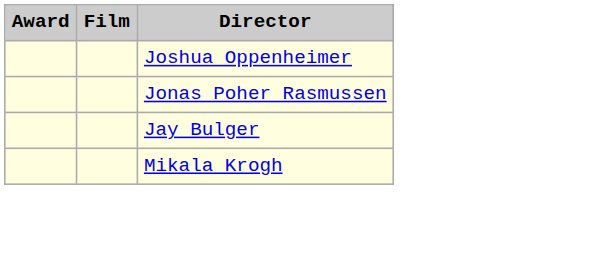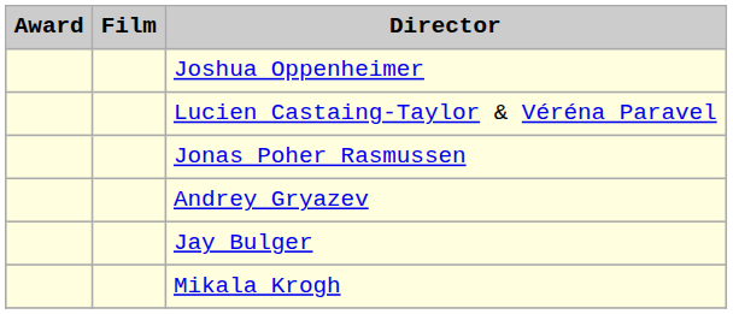 <table border="2" cellpadding="4" cellspacing="0" style="margin: 1em 1em 1em 0; background: #F9F9F9; border: 1px solid #AAAAAA; border-collapse: collapse; font-size: 95%;">
 <tr style="background:#CCCCCC" align="center">
 <th>Award</th>
 <th>Film</th>
 <th>Director</th>
 </tr>
 <tr style="background:lightyellow">
 <td></td>
 <td></td>
 <td> <a href='#'>Joshua Oppenheimer</a></td>
 </tr>
 <tr style="background:lightyellow">
 <td></td>
 <td></td>
+<td> <a href='#'>Lucien Castaing-Taylor</a> & <a href='#'>Véréna Paravel</a></td>
+</tr>
+<tr style="background:lightyellow">
+<td></td>
+<td></td>
 <td> <a href='#'>Jonas Poher Rasmussen</a></td>
+</tr>
+<tr style="background:lightyellow">
+<td></td>
+<td></td>
+<td> <a href='#'>Andrey Gryazev</a></td>
 </tr>
 <tr style="background:lightyellow">
 <td></td>
 <td></td>
 <td> <a href='#'>Jay Bulger</a></td>
 </tr>
 <tr style="background:lightyellow">
 <td></td>
 <td></td>
 <td> <a href='#'>Mikala Krogh</a></td>
 </tr>
 </table>
